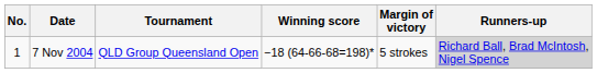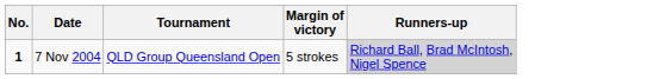 <table class="wikitable" style="font-size:95%;">
 <tr>
 <th>No.</th>
 <th>Date</th>
 <th>Tournament</th>
-<th>Winning score</th>
 <th>Margin of<br>victory</th>
 <th>Runners-up</th>
 </tr>
 <tr>
-<td align=center>1</td>
+<td align=center><strong>1</strong></td>
 <td align=right>7 Nov <a href='#'>2004</a></td>
 <td><a href='#'>QLD Group Queensland Open</a></td>
-<td>−18 (64-66-68=198)*</td>
 <td>5 strokes</td>
 <td style="background: lightgrey;"> <a href='#'>Richard Ball</a>,  <a href='#'>Brad McIntosh</a>,<br> <a href='#'>Nigel Spence</a></td>
 </tr>
 </table>
